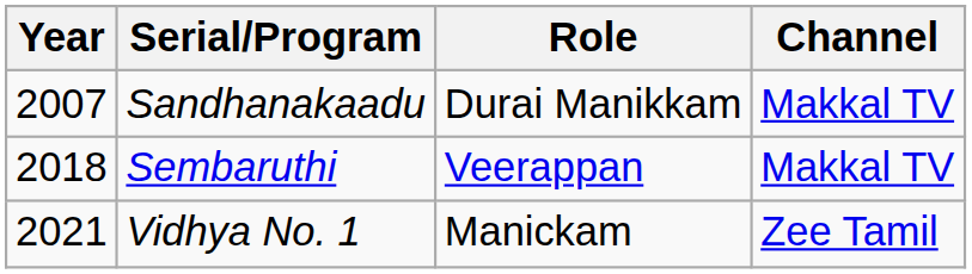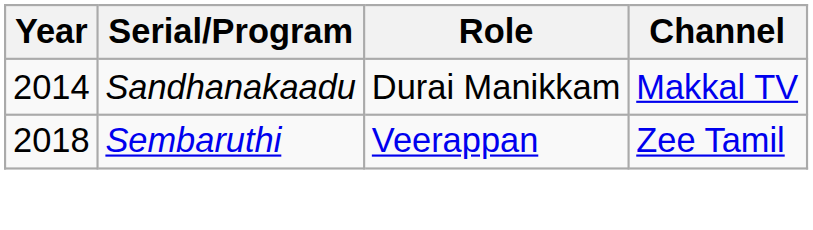 <table class="wikitable">
 <tr>
 <th>Year</th>
 <th>Serial/Program</th>
 <th>Role</th>
 <th>Channel</th>
 </tr>
 <tr>
-<td>2007</td>
+<td>2014</td>
 <td><em>Sandhanakaadu</em></td>
 <td>Durai Manikkam</td>
 <td><a href='#'>Makkal TV</a></td>
 </tr>
 <tr>
 <td>2018</td>
 <td><em><a href='#'>Sembaruthi</a></em></td>
 <td><a href='#'>Veerappan</a></td>
-<td><a href='#'>Makkal TV</a></td>
-</tr>
-<tr>
-<td>2021</td>
-<td><em>Vidhya No. 1</em></td>
-<td>Manickam</td>
 <td><a href='#'>Zee Tamil</a></td>
 </tr>
 </table>
